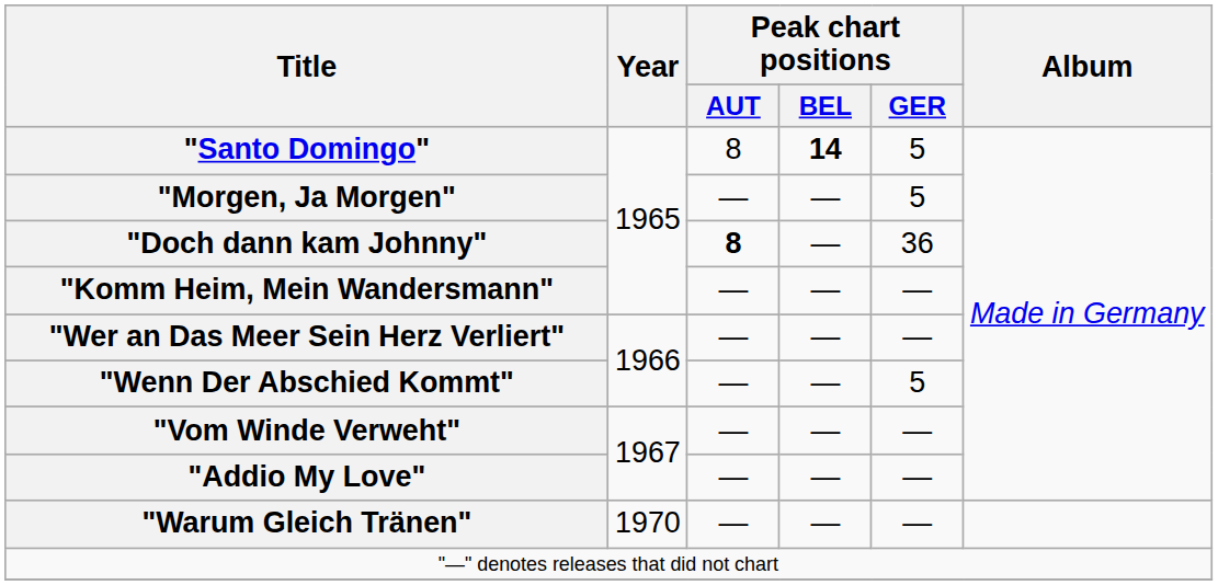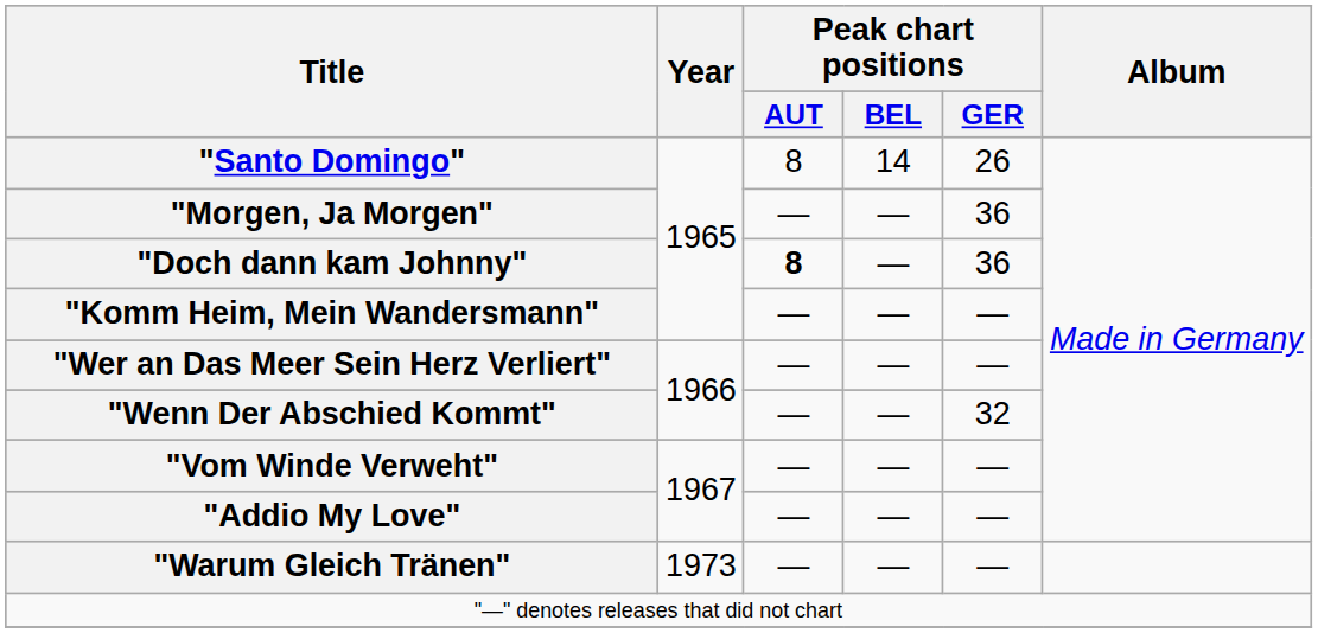 <table class="wikitable plainrowheaders" style="text-align:center;" border="1">
 <tr>
 <th scope="col" rowspan="2" style="width:20em;">Title</th>
 <th scope="col" rowspan="2">Year</th>
 <th scope="col" colspan="3">Peak chart<br>positions</th>
 <th scope="col" rowspan="2">Album</th>
 </tr>
 <tr>
 <th scope="col" style="width:3em;font-size:90%;"><a href='#'>AUT</a><br></th>
 <th scope="col" style="width:3em;font-size:90%;"><a href='#'>BEL</a><br></th>
 <th scope="col" style="width:3em;font-size:90%;"><a href='#'>GER</a><br></th>
 </tr>
 <tr>
 <th scope="row">"<a href='#'>Santo Domingo</a>"</th>
 <td rowspan="4">1965</td>
 <td>8</td>
-<td><strong>14</strong></td>
-<td>5</td>
+<td>14</td>
+<td>26</td>
 <td rowspan="8"><em><a href='#'>Made in Germany</a></em></td>
 </tr>
 <tr>
 <th scope="row">"Morgen, Ja Morgen"</th>
 <td>—</td>
 <td>—</td>
-<td>5</td>
+<td>36</td>
 </tr>
 <tr>
 <th scope="row">"Doch dann kam Johnny"</th>
 <td><strong>8</strong></td>
 <td>—</td>
 <td>36</td>
 </tr>
 <tr>
 <th scope="row">"Komm Heim, Mein Wandersmann"</th>
 <td>—</td>
 <td>—</td>
 <td>—</td>
 </tr>
 <tr>
 <th scope="row">"Wer an Das Meer Sein Herz Verliert"</th>
 <td rowspan="2">1966</td>
 <td>—</td>
 <td>—</td>
 <td>—</td>
 </tr>
 <tr>
 <th scope="row">"Wenn Der Abschied Kommt"</th>
 <td>—</td>
 <td>—</td>
-<td>5</td>
+<td>32</td>
 </tr>
 <tr>
 <th scope="row">"Vom Winde Verweht"</th>
 <td rowspan="2">1967</td>
 <td>—</td>
 <td>—</td>
 <td>—</td>
 </tr>
 <tr>
 <th scope="row">"Addio My Love"</th>
 <td>—</td>
 <td>—</td>
 <td>—</td>
 </tr>
 <tr>
 <th scope="row">"Warum Gleich Tränen"</th>
-<td>1970</td>
+<td>1973</td>
 <td>—</td>
 <td>—</td>
 <td>—</td>
 <td></td>
 </tr>
 <tr>
 <td colspan="6" style="font-size:8pt">"—" denotes releases that did not chart</td>
 </tr>
 <tr>
 </tr>
 </table>
